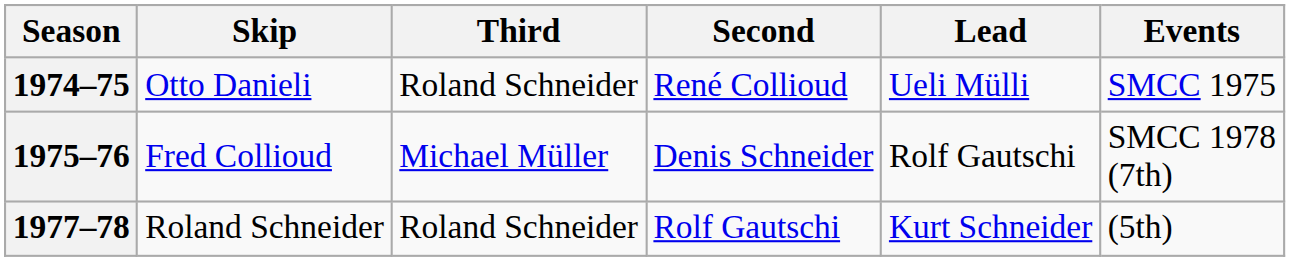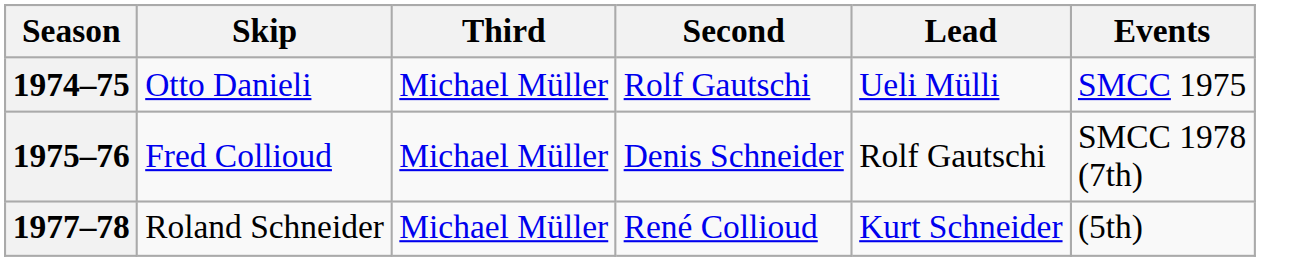 <table class="wikitable">
 <tr>
 <th scope="col">Season</th>
 <th scope="col">Skip</th>
 <th scope="col">Third</th>
 <th scope="col">Second</th>
 <th scope="col">Lead</th>
 <th scope="col">Events</th>
 </tr>
 <tr>
 <th scope="row">1974–75</th>
 <td><a href='#'>Otto Danieli</a></td>
-<td>Roland Schneider</td>
-<td><a href='#'>René Collioud</a></td>
+<td><a href='#'>Michael Müller</a></td>
+<td><a href='#'>Rolf Gautschi</a></td>
 <td><a href='#'>Ueli Mülli</a></td>
 <td><a href='#'>SMCC</a> 1975 <br> </td>
 </tr>
 <tr>
 <th scope="row">1975–76</th>
 <td><a href='#'>Fred Collioud</a></td>
 <td><a href='#'>Michael Müller</a></td>
 <td><a href='#'>Denis Schneider</a></td>
 <td>Rolf Gautschi</td>
 <td>SMCC 1978 <br> (7th)</td>
 </tr>
 <tr>
 <th scope="row">1977–78</th>
 <td>Roland Schneider</td>
-<td>Roland Schneider</td>
-<td><a href='#'>Rolf Gautschi</a></td>
+<td><a href='#'>Michael Müller</a></td>
+<td><a href='#'>René Collioud</a></td>
 <td><a href='#'>Kurt Schneider</a></td>
 <td> (5th)</td>
 </tr>
 </table>
